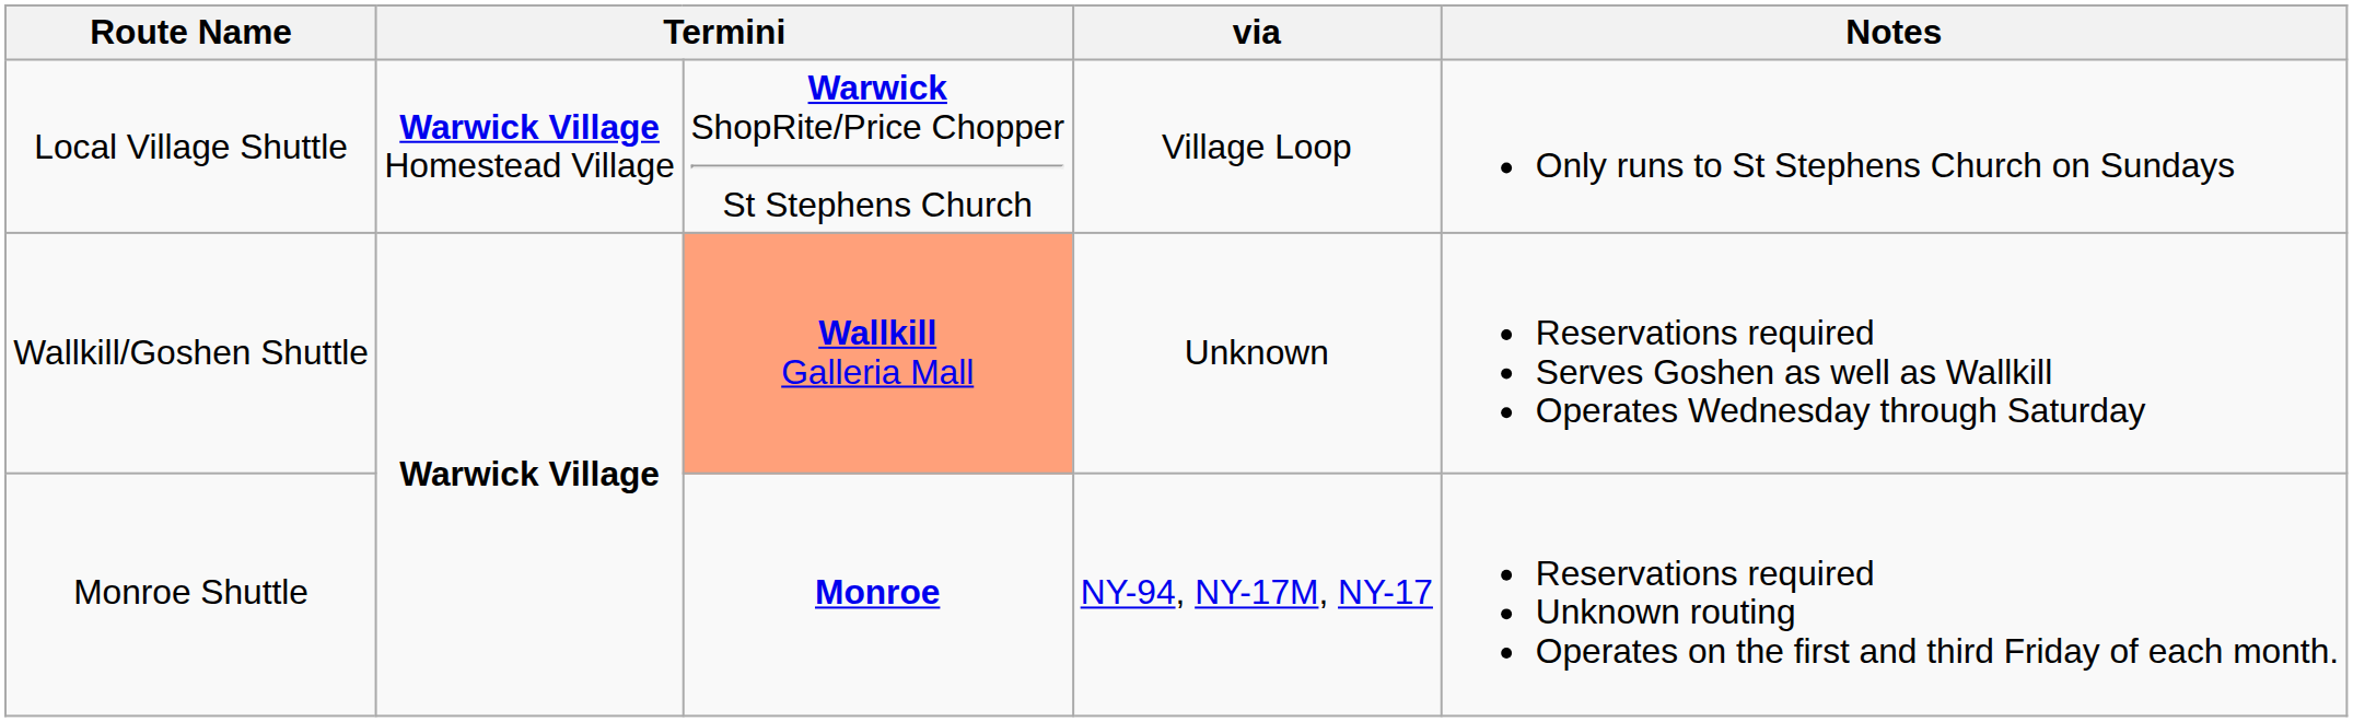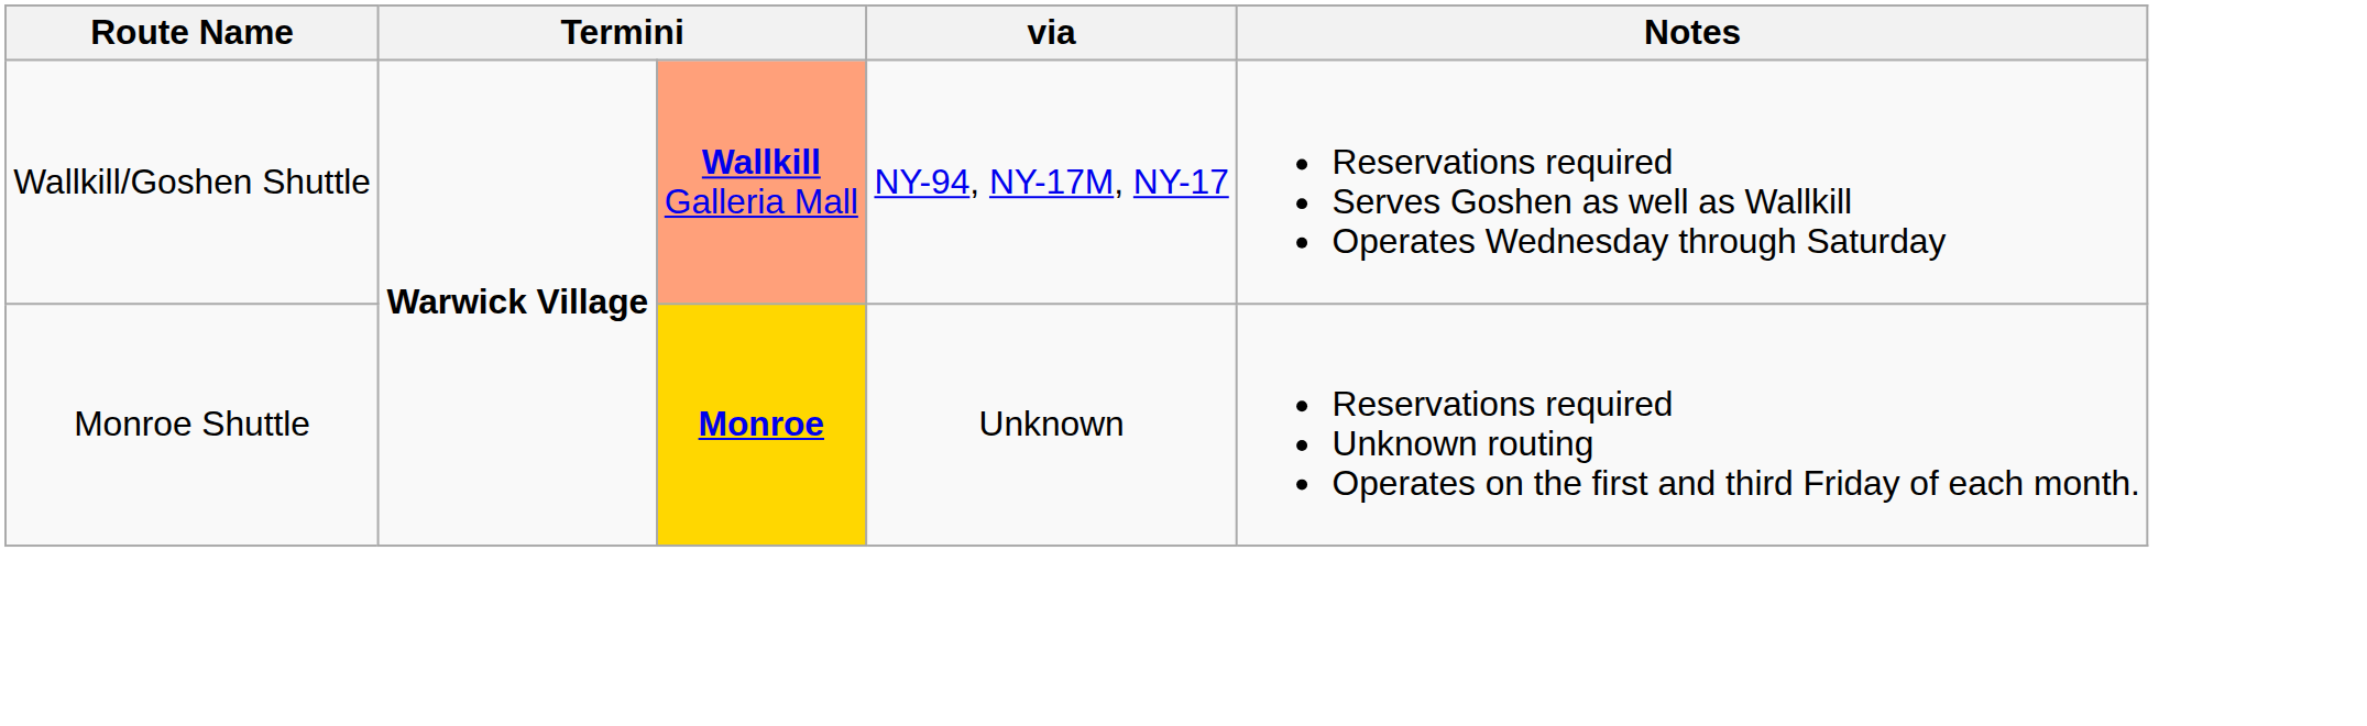 <table class="wikitable">
 <tr>
 <th>Route Name</th>
 <th colspan="2">Termini</th>
 <th>via</th>
 <th>Notes</th>
 </tr>
 <tr style="text-align:center;">
-<td>Local Village Shuttle</td>
-<td><strong><a href='#'>Warwick Village</a></strong><br>Homestead Village</td>
-<td><strong><a href='#'>Warwick</a></strong><br>ShopRite/Price Chopper<hr>St Stephens Church</td>
-<td>Village Loop</td>
-<td align="left"><br><ul><li>Only runs to St Stephens Church on Sundays</li></ul></td>
-</tr>
-<tr style="text-align:center;">
 <td>Wallkill/Goshen Shuttle</td>
 <td rowspan="2"><strong>Warwick Village</strong></td>
 <td style="background: lightsalmon;"><strong><a href='#'>Wallkill</a></strong><br><a href='#'>Galleria Mall</a></td>
-<td>Unknown</td>
+<td><a href='#'>NY-94</a>, <a href='#'>NY-17M</a>, <a href='#'>NY-17</a></td>
 <td align="left"><br><ul><li>Reservations required</li><li>Serves Goshen as well as Wallkill</li><li>Operates Wednesday through Saturday</li></ul></td>
 </tr>
 <tr style="text-align:center;">
 <td>Monroe Shuttle</td>
-<td><strong><a href='#'>Monroe</a></strong></td>
-<td><a href='#'>NY-94</a>, <a href='#'>NY-17M</a>, <a href='#'>NY-17</a></td>
+<td style="background: gold;"><strong><a href='#'>Monroe</a></strong></td>
+<td>Unknown</td>
 <td align="left"><br><ul><li>Reservations required</li><li>Unknown routing</li><li>Operates on the first and third Friday of each month.</li></ul></td>
 </tr>
 </table>
